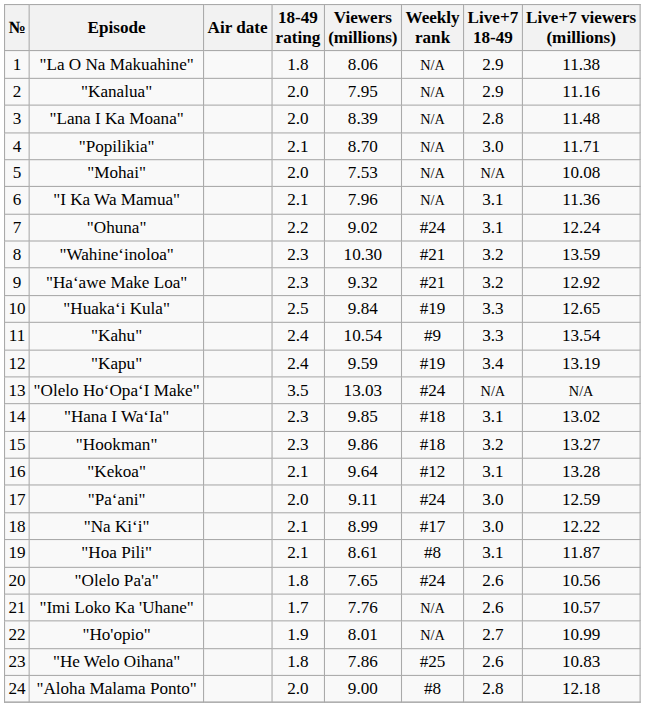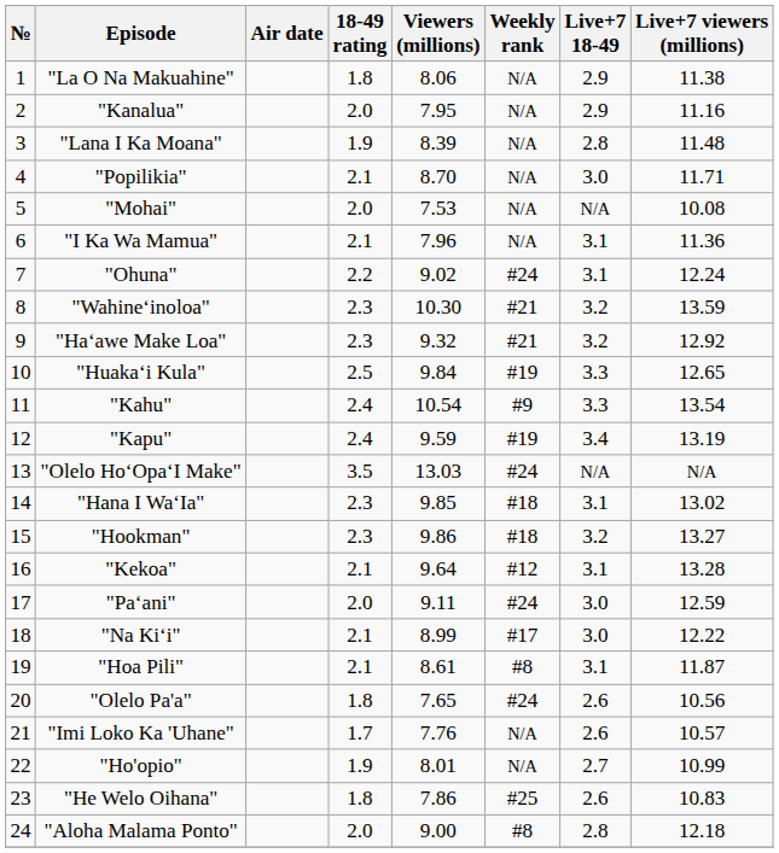 <table class="wikitable sortable" style="text-align:center;">
 <tr>
 <th>№</th>
 <th>Episode</th>
 <th>Air date</th>
 <th>18-49<br>rating</th>
 <th>Viewers<br>(millions)</th>
 <th>Weekly<br>rank</th>
 <th>Live+7<br>18-49</th>
 <th>Live+7 viewers<br>(millions)</th>
 </tr>
 <tr>
 <td>1</td>
 <td>"La O Na Makuahine"</td>
 <td></td>
 <td>1.8</td>
 <td>8.06</td>
 <td><span><small>N/A</small></span></td>
 <td>2.9</td>
 <td>11.38</td>
 </tr>
 <tr>
 <td>2</td>
 <td>"Kanalua"</td>
 <td></td>
 <td>2.0</td>
 <td>7.95</td>
 <td><span><small>N/A</small></span></td>
 <td>2.9</td>
 <td>11.16</td>
 </tr>
 <tr>
 <td>3</td>
 <td>"Lana I Ka Moana"</td>
 <td></td>
-<td>2.0</td>
+<td>1.9</td>
 <td>8.39</td>
 <td><span><small>N/A</small></span></td>
 <td>2.8</td>
 <td>11.48</td>
 </tr>
 <tr>
 <td>4</td>
 <td>"Popilikia"</td>
 <td></td>
 <td>2.1</td>
 <td>8.70</td>
 <td><span><small>N/A</small></span></td>
 <td>3.0</td>
 <td>11.71</td>
 </tr>
 <tr>
 <td>5</td>
 <td>"Mohai"</td>
 <td></td>
 <td>2.0</td>
 <td>7.53</td>
 <td><span><small>N/A</small></span></td>
 <td><span><small>N/A</small></span></td>
 <td>10.08</td>
 </tr>
 <tr>
 <td>6</td>
 <td>"I Ka Wa Mamua"</td>
 <td></td>
 <td>2.1</td>
 <td>7.96</td>
 <td><span><small>N/A</small></span></td>
 <td>3.1</td>
 <td>11.36</td>
 </tr>
 <tr>
 <td>7</td>
 <td>"Ohuna"</td>
 <td></td>
 <td>2.2</td>
 <td>9.02</td>
 <td>#24</td>
 <td>3.1</td>
 <td>12.24</td>
 </tr>
 <tr>
 <td>8</td>
 <td>"Wahineʻinoloa"</td>
 <td></td>
 <td>2.3</td>
 <td>10.30</td>
 <td>#21</td>
 <td>3.2</td>
 <td>13.59</td>
 </tr>
 <tr>
 <td>9</td>
 <td>"Haʻawe Make Loa"</td>
 <td></td>
 <td>2.3</td>
 <td>9.32</td>
 <td>#21</td>
 <td>3.2</td>
 <td>12.92</td>
 </tr>
 <tr>
 <td>10</td>
 <td>"Huakaʻi Kula"</td>
 <td></td>
 <td>2.5</td>
 <td>9.84</td>
 <td>#19</td>
 <td>3.3</td>
 <td>12.65</td>
 </tr>
 <tr>
 <td>11</td>
 <td>"Kahu"</td>
 <td></td>
 <td>2.4</td>
 <td>10.54</td>
 <td>#9</td>
 <td>3.3</td>
 <td>13.54</td>
 </tr>
 <tr>
 <td>12</td>
 <td>"Kapu"</td>
 <td></td>
 <td>2.4</td>
 <td>9.59</td>
 <td>#19</td>
 <td>3.4</td>
 <td>13.19</td>
 </tr>
 <tr>
 <td>13</td>
 <td>"Olelo HoʻOpaʻI Make"</td>
 <td></td>
 <td>3.5</td>
 <td>13.03</td>
 <td>#24</td>
 <td><span><small>N/A</small></span></td>
 <td><span><small>N/A</small></span></td>
 </tr>
 <tr>
 <td>14</td>
 <td>"Hana I WaʻIa"</td>
 <td></td>
 <td>2.3</td>
 <td>9.85</td>
 <td>#18</td>
 <td>3.1</td>
 <td>13.02</td>
 </tr>
 <tr>
 <td>15</td>
 <td>"Hookman"</td>
 <td></td>
 <td>2.3</td>
 <td>9.86</td>
 <td>#18</td>
 <td>3.2</td>
 <td>13.27</td>
 </tr>
 <tr>
 <td>16</td>
 <td>"Kekoa"</td>
 <td></td>
 <td>2.1</td>
 <td>9.64</td>
 <td>#12</td>
 <td>3.1</td>
 <td>13.28</td>
 </tr>
 <tr>
 <td>17</td>
 <td>"Paʻani"</td>
 <td></td>
 <td>2.0</td>
 <td>9.11</td>
 <td>#24</td>
 <td>3.0</td>
 <td>12.59</td>
 </tr>
 <tr>
 <td>18</td>
 <td>"Na Kiʻi"</td>
 <td></td>
 <td>2.1</td>
 <td>8.99</td>
 <td>#17</td>
 <td>3.0</td>
 <td>12.22</td>
 </tr>
 <tr>
 <td>19</td>
 <td>"Hoa Pili"</td>
 <td></td>
 <td>2.1</td>
 <td>8.61</td>
 <td>#8</td>
 <td>3.1</td>
 <td>11.87</td>
 </tr>
 <tr>
 <td>20</td>
 <td>"Olelo Pa'a"</td>
 <td></td>
 <td>1.8</td>
 <td>7.65</td>
 <td>#24</td>
 <td>2.6</td>
 <td>10.56</td>
 </tr>
 <tr>
 <td>21</td>
 <td>"Imi Loko Ka 'Uhane"</td>
 <td></td>
 <td>1.7</td>
 <td>7.76</td>
 <td><span><small>N/A</small></span></td>
 <td>2.6</td>
 <td>10.57</td>
 </tr>
 <tr>
 <td>22</td>
 <td>"Ho'opio"</td>
 <td></td>
 <td>1.9</td>
 <td>8.01</td>
 <td><span><small>N/A</small></span></td>
 <td>2.7</td>
 <td>10.99</td>
 </tr>
 <tr>
 <td>23</td>
 <td>"He Welo Oihana"</td>
 <td></td>
 <td>1.8</td>
 <td>7.86</td>
 <td>#25</td>
 <td>2.6</td>
 <td>10.83</td>
 </tr>
 <tr>
 <td>24</td>
 <td>"Aloha Malama Ponto"</td>
 <td></td>
 <td>2.0</td>
 <td>9.00</td>
 <td>#8</td>
 <td>2.8</td>
 <td>12.18</td>
 </tr>
 <tr>
 </tr>
 </table>
